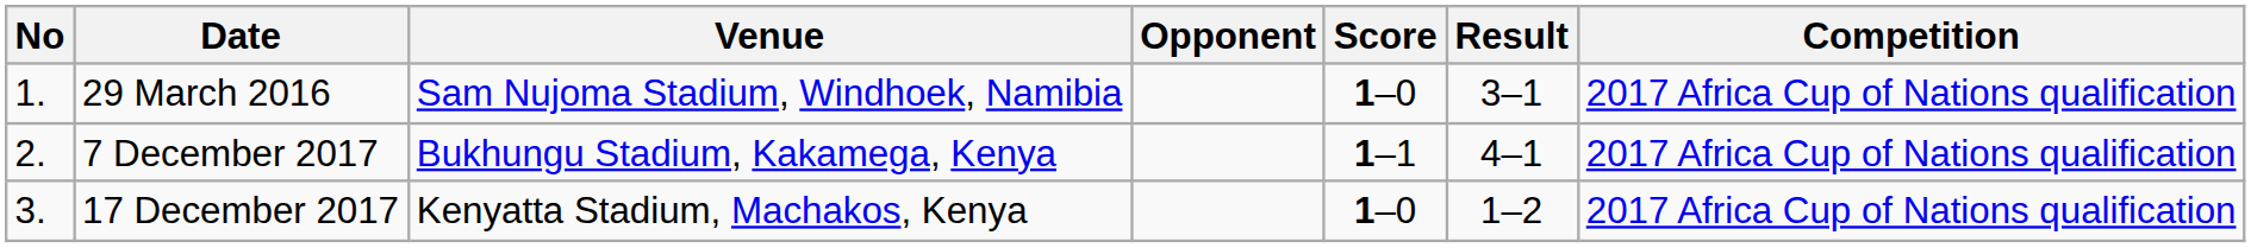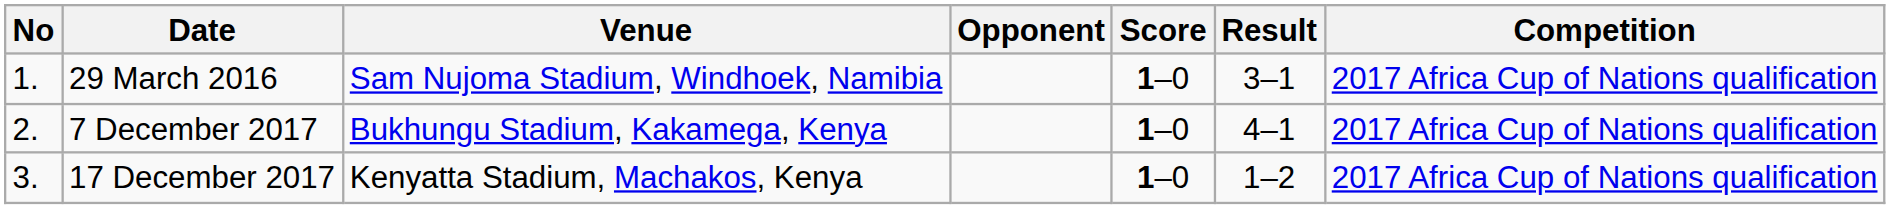 <table class="wikitable" style="font-size:85%;">
 <tr>
 <th>No</th>
 <th>Date</th>
 <th>Venue</th>
 <th>Opponent</th>
 <th>Score</th>
 <th>Result</th>
 <th>Competition</th>
 </tr>
 <tr>
 <td>1.</td>
 <td>29 March 2016</td>
 <td><a href='#'>Sam Nujoma Stadium</a>, <a href='#'>Windhoek</a>, <a href='#'>Namibia</a></td>
 <td></td>
 <td align=center><strong>1</strong>–0</td>
 <td align=center>3–1</td>
 <td><a href='#'>2017 Africa Cup of Nations qualification</a></td>
 </tr>
 <tr>
 <td>2.</td>
 <td>7 December 2017</td>
 <td><a href='#'>Bukhungu Stadium</a>, <a href='#'>Kakamega</a>, <a href='#'>Kenya</a></td>
 <td></td>
-<td align=center><strong>1</strong>–1</td>
+<td align=center><strong>1</strong>–0</td>
 <td align=center>4–1</td>
 <td><a href='#'>2017 Africa Cup of Nations qualification</a></td>
 </tr>
 <tr>
 <td>3.</td>
 <td>17 December 2017</td>
 <td>Kenyatta Stadium, <a href='#'>Machakos</a>, Kenya</td>
 <td></td>
 <td align=center><strong>1</strong>–0</td>
 <td align=center>1–2</td>
 <td><a href='#'>2017 Africa Cup of Nations qualification</a></td>
 </tr>
 </table>
